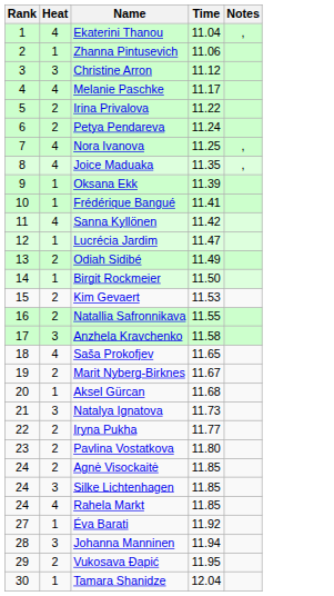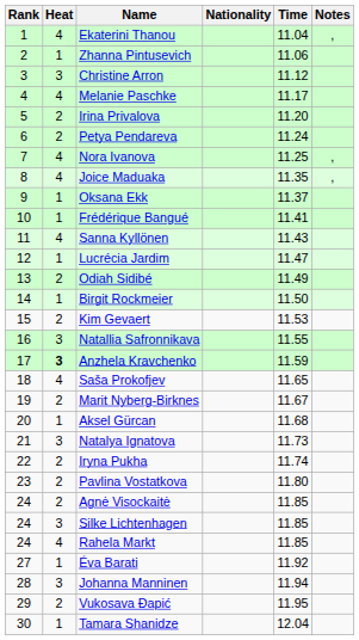 <table class="wikitable sortable" style="text-align:center">
 <tr>
 <th>Rank</th>
 <th>Heat</th>
 <th>Name</th>
+<th>Nationality</th>
 <th>Time</th>
 <th>Notes</th>
 </tr>
 <tr bgcolor=ccffcc>
 <td>1</td>
 <td>4</td>
 <td align=left><a href='#'>Ekaterini Thanou</a></td>
+<td align=left></td>
 <td>11.04</td>
 <td>, </td>
 </tr>
 <tr bgcolor=ccffcc>
 <td>2</td>
 <td>1</td>
 <td align=left><a href='#'>Zhanna Pintusevich</a></td>
+<td align=left></td>
 <td>11.06</td>
 <td></td>
 </tr>
 <tr bgcolor=ccffcc>
 <td>3</td>
 <td>3</td>
 <td align=left><a href='#'>Christine Arron</a></td>
+<td align=left></td>
 <td>11.12</td>
 <td></td>
 </tr>
 <tr bgcolor=ccffcc>
 <td>4</td>
 <td>4</td>
 <td align=left><a href='#'>Melanie Paschke</a></td>
+<td align=left></td>
 <td>11.17</td>
 <td></td>
 </tr>
 <tr bgcolor=ccffcc>
 <td>5</td>
 <td>2</td>
 <td align=left><a href='#'>Irina Privalova</a></td>
-<td>11.22</td>
+<td align=left></td>
+<td>11.20</td>
 <td></td>
 </tr>
 <tr bgcolor=ccffcc>
 <td>6</td>
 <td>2</td>
 <td align=left><a href='#'>Petya Pendareva</a></td>
+<td align=left></td>
 <td>11.24</td>
 <td></td>
 </tr>
 <tr bgcolor=ccffcc>
 <td>7</td>
 <td>4</td>
 <td align=left><a href='#'>Nora Ivanova</a></td>
+<td align=left></td>
 <td>11.25</td>
 <td>, </td>
 </tr>
 <tr bgcolor=ddffdd>
 <td>8</td>
 <td>4</td>
 <td align=left><a href='#'>Joice Maduaka</a></td>
+<td align=left></td>
 <td>11.35</td>
 <td>, </td>
 </tr>
 <tr bgcolor=ccffcc>
 <td>9</td>
 <td>1</td>
 <td align=left><a href='#'>Oksana Ekk</a></td>
-<td>11.39</td>
+<td align=left></td>
+<td>11.37</td>
 <td></td>
 </tr>
 <tr bgcolor=ccffcc>
 <td>10</td>
 <td>1</td>
 <td align=left><a href='#'>Frédérique Bangué</a></td>
+<td align=left></td>
 <td>11.41</td>
 <td></td>
 </tr>
 <tr bgcolor=ddffdd>
 <td>11</td>
 <td>4</td>
 <td align=left><a href='#'>Sanna Kyllönen</a></td>
-<td>11.42</td>
+<td align=left></td>
+<td>11.43</td>
 <td></td>
 </tr>
 <tr bgcolor=ddffdd>
 <td>12</td>
 <td>1</td>
 <td align=left><a href='#'>Lucrécia Jardim</a></td>
+<td align=left></td>
 <td>11.47</td>
 <td></td>
 </tr>
 <tr bgcolor=ccffcc>
 <td>13</td>
 <td>2</td>
 <td align=left><a href='#'>Odiah Sidibé</a></td>
+<td align=left></td>
 <td>11.49</td>
 <td></td>
 </tr>
 <tr bgcolor=ddffdd>
 <td>14</td>
 <td>1</td>
 <td align=left><a href='#'>Birgit Rockmeier</a></td>
+<td align=left></td>
 <td>11.50</td>
 <td></td>
 </tr>
 <tr>
 <td>15</td>
 <td>2</td>
 <td align=left><a href='#'>Kim Gevaert</a></td>
+<td align=left></td>
 <td>11.53</td>
 <td></td>
 </tr>
 <tr bgcolor=ccffcc>
 <td>16</td>
-<td>2</td>
+<td>3</td>
 <td align=left><a href='#'>Natallia Safronnikava</a></td>
+<td align=left></td>
 <td>11.55</td>
 <td></td>
 </tr>
 <tr bgcolor=ccffcc>
 <td>17</td>
-<td>3</td>
+<td><strong>3</strong></td>
 <td align=left><a href='#'>Anzhela Kravchenko</a></td>
-<td>11.58</td>
+<td align=left></td>
+<td>11.59</td>
 <td></td>
 </tr>
 <tr>
 <td>18</td>
 <td>4</td>
 <td align=left><a href='#'>Saša Prokofjev</a></td>
+<td align=left></td>
 <td>11.65</td>
 <td></td>
 </tr>
 <tr>
 <td>19</td>
 <td>2</td>
 <td align=left><a href='#'>Marit Nyberg-Birknes</a></td>
+<td align=left></td>
 <td>11.67</td>
 <td></td>
 </tr>
 <tr>
 <td>20</td>
 <td>1</td>
 <td align=left><a href='#'>Aksel Gürcan</a></td>
+<td align=left></td>
 <td>11.68</td>
 <td></td>
 </tr>
 <tr>
 <td>21</td>
 <td>3</td>
 <td align=left><a href='#'>Natalya Ignatova</a></td>
+<td align=left></td>
 <td>11.73</td>
 <td></td>
 </tr>
 <tr>
 <td>22</td>
 <td>2</td>
 <td align=left><a href='#'>Iryna Pukha</a></td>
-<td>11.77</td>
+<td align=left></td>
+<td>11.74</td>
 <td></td>
 </tr>
 <tr>
 <td>23</td>
 <td>2</td>
 <td align=left><a href='#'>Pavlina Vostatkova</a></td>
+<td align=left></td>
 <td>11.80</td>
 <td></td>
 </tr>
 <tr>
 <td>24</td>
 <td>2</td>
 <td align=left><a href='#'>Agnė Visockaitė</a></td>
+<td align=left></td>
 <td>11.85</td>
 <td></td>
 </tr>
 <tr>
 <td>24</td>
 <td>3</td>
 <td align=left><a href='#'>Silke Lichtenhagen</a></td>
+<td align=left></td>
 <td>11.85</td>
 <td></td>
 </tr>
 <tr>
 <td>24</td>
 <td>4</td>
 <td align=left><a href='#'>Rahela Markt</a></td>
+<td align=left></td>
 <td>11.85</td>
 <td></td>
 </tr>
 <tr>
 <td>27</td>
 <td>1</td>
 <td align=left><a href='#'>Éva Barati</a></td>
+<td align=left></td>
 <td>11.92</td>
 <td></td>
 </tr>
 <tr>
 <td>28</td>
 <td>3</td>
 <td align=left><a href='#'>Johanna Manninen</a></td>
+<td align=left></td>
 <td>11.94</td>
 <td></td>
 </tr>
 <tr>
 <td>29</td>
 <td>2</td>
 <td align=left><a href='#'>Vukosava Đapić</a></td>
+<td align=left></td>
 <td>11.95</td>
 <td></td>
 </tr>
 <tr>
 <td>30</td>
 <td>1</td>
 <td align=left><a href='#'>Tamara Shanidze</a></td>
+<td align=left></td>
 <td>12.04</td>
 <td></td>
 </tr>
 </table>
